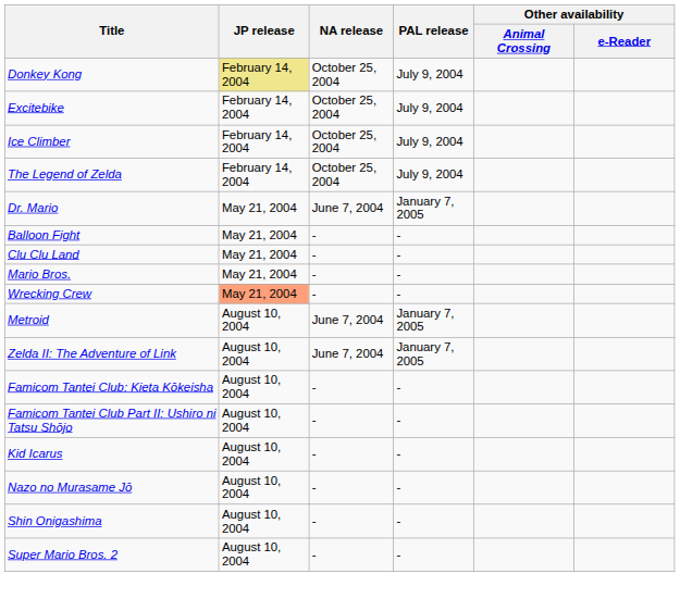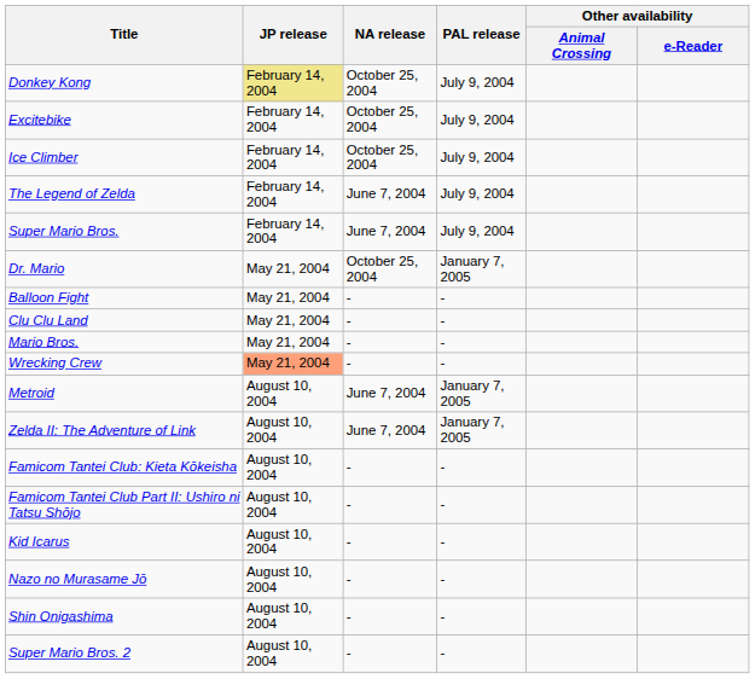 <table class="wikitable sortable">
 <tr>
 <th rowspan="2">Title</th>
 <th rowspan="2">JP release</th>
 <th rowspan="2">NA release</th>
 <th rowspan="2">PAL release</th>
 <th colspan="2">Other availability</th>
 </tr>
 <tr>
 <th style="width: 15%;"><em><a href='#'>Animal Crossing</a></em></th>
 <th style="width: 15%;"><a href='#'>e-Reader</a></th>
 </tr>
 <tr>
 <td><em><a href='#'>Donkey Kong</a></em></td>
 <td style="background: khaki;">February 14, 2004</td>
 <td>October 25, 2004</td>
 <td>July 9, 2004</td>
 <td></td>
 <td></td>
 </tr>
 <tr>
 <td><em><a href='#'>Excitebike</a></em></td>
 <td>February 14, 2004</td>
 <td>October 25, 2004</td>
 <td>July 9, 2004</td>
 <td></td>
 <td></td>
 </tr>
 <tr>
 <td><em><a href='#'>Ice Climber</a></em></td>
 <td>February 14, 2004</td>
 <td>October 25, 2004</td>
 <td>July 9, 2004</td>
 <td></td>
 <td></td>
 </tr>
 <tr>
 <td><em><a href='#'>The Legend of Zelda</a></em></td>
 <td>February 14, 2004</td>
-<td>October 25, 2004</td>
+<td>June 7, 2004</td>
+<td>July 9, 2004</td>
+<td></td>
+<td></td>
+</tr>
+<tr>
+<td><em><a href='#'>Super Mario Bros.</a></em></td>
+<td>February 14, 2004</td>
+<td>June 7, 2004</td>
 <td>July 9, 2004</td>
 <td></td>
 <td></td>
 </tr>
 <tr>
 <td><em><a href='#'>Dr. Mario</a></em></td>
 <td>May 21, 2004</td>
-<td>June 7, 2004</td>
+<td>October 25, 2004</td>
 <td>January 7, 2005</td>
 <td></td>
 <td></td>
 </tr>
 <tr>
 <td><em><a href='#'>Balloon Fight</a></em></td>
 <td>May 21, 2004</td>
 <td>-</td>
 <td>-</td>
 <td></td>
 <td></td>
 </tr>
 <tr>
 <td><em><a href='#'>Clu Clu Land</a></em></td>
 <td>May 21, 2004</td>
 <td>-</td>
 <td>-</td>
 <td></td>
 <td> </td>
 </tr>
 <tr>
 <td><em><a href='#'>Mario Bros.</a></em></td>
 <td>May 21, 2004</td>
 <td>-</td>
 <td>-</td>
 <td></td>
 <td></td>
 </tr>
 <tr>
 <td><em><a href='#'>Wrecking Crew</a></em></td>
 <td style="background: lightsalmon;">May 21, 2004</td>
 <td>-</td>
 <td>-</td>
 <td></td>
 <td></td>
 </tr>
 <tr>
 <td><em><a href='#'>Metroid</a></em></td>
 <td>August 10, 2004</td>
 <td>June 7, 2004</td>
 <td>January 7, 2005</td>
 <td></td>
 <td></td>
 </tr>
 <tr>
 <td><em><a href='#'>Zelda II: The Adventure of Link</a></em></td>
 <td>August 10, 2004</td>
 <td>June 7, 2004</td>
 <td>January 7, 2005</td>
 <td></td>
 <td></td>
 </tr>
 <tr>
 <td><em><a href='#'>Famicom Tantei Club: Kieta Kōkeisha</a></em></td>
 <td>August 10, 2004</td>
 <td>-</td>
 <td>-</td>
 <td></td>
 <td></td>
 </tr>
 <tr>
 <td><em><a href='#'>Famicom Tantei Club Part II: Ushiro ni Tatsu Shōjo</a></em></td>
 <td>August 10, 2004</td>
 <td>-</td>
 <td>-</td>
 <td></td>
 <td></td>
 </tr>
 <tr>
 <td><em><a href='#'>Kid Icarus</a></em></td>
 <td>August 10, 2004</td>
 <td>-</td>
 <td>-</td>
 <td></td>
 <td></td>
 </tr>
 <tr>
 <td><em><a href='#'>Nazo no Murasame Jō</a></em></td>
 <td>August 10, 2004</td>
 <td>-</td>
 <td>-</td>
 <td></td>
 <td></td>
 </tr>
 <tr>
 <td><em><a href='#'>Shin Onigashima</a></em></td>
 <td>August 10, 2004</td>
 <td>-</td>
 <td>-</td>
 <td></td>
 <td></td>
 </tr>
 <tr>
 <td><em><a href='#'>Super Mario Bros. 2</a></em></td>
 <td>August 10, 2004</td>
 <td>-</td>
 <td>-</td>
 <td></td>
 <td></td>
 </tr>
 </table>
